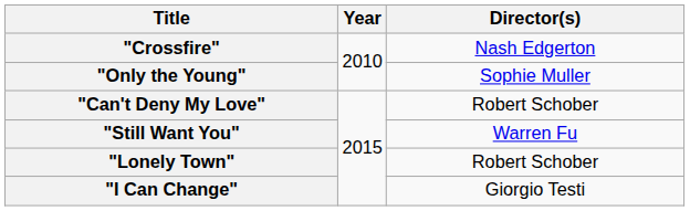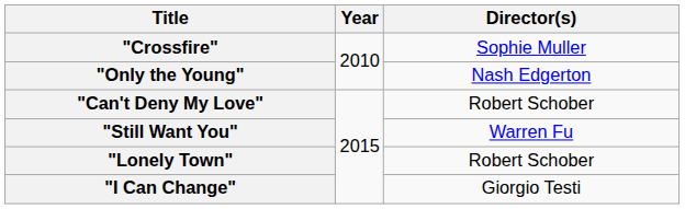 <table class="wikitable plainrowheaders" style="text-align:center;">
 <tr>
 <th scope="col" style="width:18em;">Title</th>
 <th scope="col">Year</th>
 <th scope="col" style="width:16em;">Director(s)</th>
 </tr>
 <tr>
 <th scope="row">"Crossfire"</th>
 <td rowspan="2">2010</td>
-<td><a href='#'>Nash Edgerton</a></td>
+<td><a href='#'>Sophie Muller</a></td>
 </tr>
 <tr>
 <th scope="row">"Only the Young"</th>
-<td><a href='#'>Sophie Muller</a></td>
+<td><a href='#'>Nash Edgerton</a></td>
 </tr>
 <tr>
 <th scope="row">"Can't Deny My Love"</th>
 <td rowspan="4">2015</td>
 <td>Robert Schober</td>
 </tr>
 <tr>
 <th scope="row">"Still Want You"</th>
 <td><a href='#'>Warren Fu</a></td>
 </tr>
 <tr>
 <th scope="row">"Lonely Town"</th>
 <td>Robert Schober</td>
 </tr>
 <tr>
 <th scope="row">"I Can Change"</th>
 <td>Giorgio Testi</td>
 </tr>
 </table>
